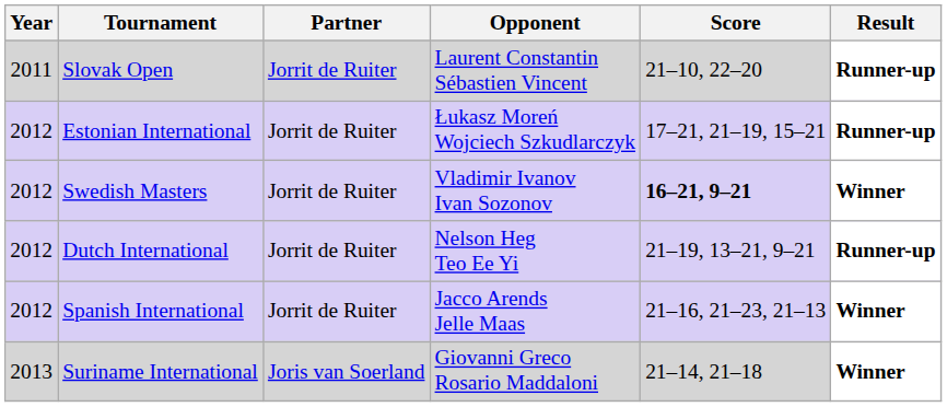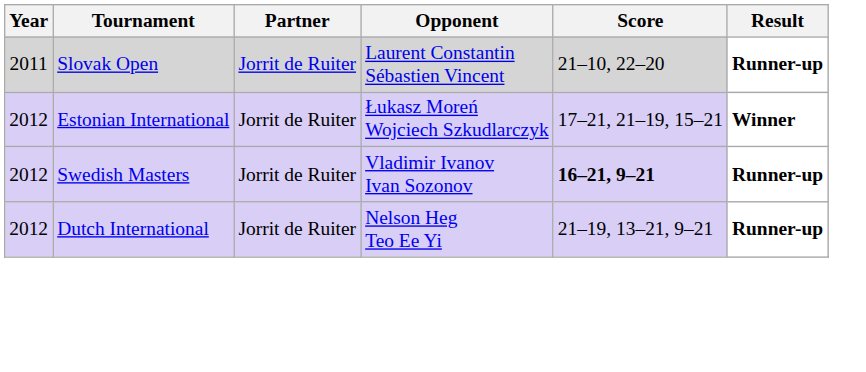 <table class="sortable wikitable" style="font-size: 90%;">
 <tr>
 <th>Year</th>
 <th>Tournament</th>
 <th>Partner</th>
 <th>Opponent</th>
 <th>Score</th>
 <th>Result</th>
 </tr>
 <tr style="background:#D5D5D5">
 <td align="center">2011</td>
 <td align="left"><a href='#'>Slovak Open</a></td>
 <td align="left"> <a href='#'>Jorrit de Ruiter</a></td>
 <td align="left"> <a href='#'>Laurent Constantin</a><br> <a href='#'>Sébastien Vincent</a></td>
 <td align="left">21–10, 22–20</td>
 <td style="text-align:left; background:white"> <strong>Runner-up</strong></td>
 </tr>
 <tr style="background:#D8CEF6">
 <td align="center">2012</td>
 <td align="left"><a href='#'>Estonian International</a></td>
 <td align="left"> Jorrit de Ruiter</td>
 <td align="left"> <a href='#'>Łukasz Moreń</a><br> <a href='#'>Wojciech Szkudlarczyk</a></td>
 <td align="left">17–21, 21–19, 15–21</td>
-<td style="text-align:left; background:white"> <strong>Runner-up</strong></td>
+<td style="text-align:left; background:white"> <strong>Winner</strong></td>
 </tr>
 <tr style="background:#D8CEF6">
 <td align="center">2012</td>
 <td align="left"><a href='#'>Swedish Masters</a></td>
 <td align="left"> Jorrit de Ruiter</td>
 <td align="left"> <a href='#'>Vladimir Ivanov</a><br> <a href='#'>Ivan Sozonov</a></td>
 <td align="left"><strong>16–21, 9–21</strong></td>
-<td style="text-align:left; background:white"> <strong>Winner</strong></td>
+<td style="text-align:left; background:white"> <strong>Runner-up</strong></td>
 </tr>
 <tr style="background:#D8CEF6">
 <td align="center">2012</td>
 <td align="left"><a href='#'>Dutch International</a></td>
 <td align="left"> Jorrit de Ruiter</td>
 <td align="left"> <a href='#'>Nelson Heg</a><br> <a href='#'>Teo Ee Yi</a></td>
 <td align="left">21–19, 13–21, 9–21</td>
 <td style="text-align:left; background:white"> <strong>Runner-up</strong></td>
 </tr>
-<tr style="background:#D8CEF6">
-<td align="center">2012</td>
-<td align="left"><a href='#'>Spanish International</a></td>
-<td align="left"> Jorrit de Ruiter</td>
-<td align="left"> <a href='#'>Jacco Arends</a><br> <a href='#'>Jelle Maas</a></td>
-<td align="left">21–16, 21–23, 21–13</td>
-<td style="text-align:left; background:white"> <strong>Winner</strong></td>
-</tr>
-<tr style="background:#D5D5D5">
-<td align="center">2013</td>
-<td align="left"><a href='#'>Suriname International</a></td>
-<td align="left"> <a href='#'>Joris van Soerland</a></td>
-<td align="left"> <a href='#'>Giovanni Greco</a><br> <a href='#'>Rosario Maddaloni</a></td>
-<td align="left">21–14, 21–18</td>
-<td style="text-align:left; background:white"> <strong>Winner</strong></td>
-</tr>
 </table>
